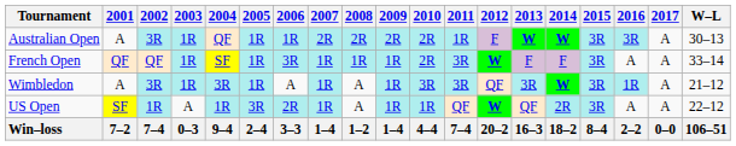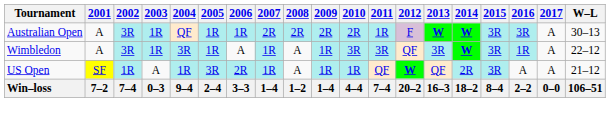 <table class=wikitable style=text-align:center;font-size:97%>
 <tr>
 <th>Tournament</th>
 <th><a href='#'>2001</a></th>
 <th><a href='#'>2002</a></th>
 <th><a href='#'>2003</a></th>
 <th><a href='#'>2004</a></th>
 <th><a href='#'>2005</a></th>
 <th><a href='#'>2006</a></th>
 <th><a href='#'>2007</a></th>
 <th><a href='#'>2008</a></th>
 <th><a href='#'>2009</a></th>
 <th><a href='#'>2010</a></th>
 <th><a href='#'>2011</a></th>
 <th><a href='#'>2012</a></th>
 <th><a href='#'>2013</a></th>
 <th><a href='#'>2014</a></th>
 <th><a href='#'>2015</a></th>
 <th><a href='#'>2016</a></th>
 <th><a href='#'>2017</a></th>
 <th>W–L</th>
 </tr>
 <tr>
 <td align=left><a href='#'>Australian Open</a></td>
 <td>A</td>
 <td bgcolor=afeeee><a href='#'>3R</a></td>
 <td bgcolor=afeeee><a href='#'>1R</a></td>
 <td bgcolor=ffebcd><a href='#'>QF</a></td>
 <td bgcolor=afeeee><a href='#'>1R</a></td>
 <td bgcolor=afeeee><a href='#'>1R</a></td>
 <td bgcolor=afeeee><a href='#'>2R</a></td>
 <td bgcolor=afeeee><a href='#'>2R</a></td>
 <td bgcolor=afeeee><a href='#'>2R</a></td>
 <td bgcolor=afeeee><a href='#'>2R</a></td>
 <td bgcolor=afeeee><a href='#'>1R</a></td>
 <td bgcolor=thistle><a href='#'>F</a></td>
 <td bgcolor=lime><strong><a href='#'>W</a></strong></td>
 <td bgcolor=lime><strong><a href='#'>W</a></strong></td>
 <td bgcolor=afeeee><a href='#'>3R</a></td>
 <td bgcolor=afeeee><a href='#'>3R</a></td>
 <td>A</td>
 <td>30–13</td>
 </tr>
 <tr>
-<td align=left><a href='#'>French Open</a></td>
-<td bgcolor=ffebcd><a href='#'>QF</a></td>
-<td bgcolor=ffebcd><a href='#'>QF</a></td>
-<td bgcolor=afeeee><a href='#'>1R</a></td>
-<td bgcolor=yellow><a href='#'>SF</a></td>
-<td bgcolor=afeeee><a href='#'>1R</a></td>
-<td bgcolor=afeeee><a href='#'>3R</a></td>
-<td bgcolor=afeeee><a href='#'>1R</a></td>
-<td bgcolor=afeeee><a href='#'>1R</a></td>
-<td bgcolor=afeeee><a href='#'>1R</a></td>
-<td bgcolor=afeeee><a href='#'>2R</a></td>
-<td bgcolor=afeeee><a href='#'>3R</a></td>
-<td bgcolor=lime><strong><a href='#'>W</a></strong></td>
-<td bgcolor=thistle><a href='#'>F</a></td>
-<td bgcolor=thistle><a href='#'>F</a></td>
-<td bgcolor=afeeee><a href='#'>3R</a></td>
-<td>A</td>
-<td>A</td>
-<td>33–14</td>
-</tr>
-<tr>
 <td align=left><a href='#'>Wimbledon</a></td>
 <td>A</td>
 <td bgcolor=afeeee><a href='#'>3R</a></td>
 <td bgcolor=afeeee><a href='#'>1R</a></td>
 <td bgcolor=afeeee><a href='#'>3R</a></td>
 <td bgcolor=afeeee><a href='#'>1R</a></td>
 <td>A</td>
 <td bgcolor=afeeee><a href='#'>1R</a></td>
 <td>A</td>
 <td bgcolor=afeeee><a href='#'>1R</a></td>
 <td bgcolor=afeeee><a href='#'>3R</a></td>
 <td bgcolor=afeeee><a href='#'>3R</a></td>
 <td bgcolor=ffebcd><a href='#'>QF</a></td>
 <td bgcolor=afeeee><a href='#'>3R</a></td>
 <td bgcolor=lime><strong><a href='#'>W</a></strong></td>
 <td bgcolor=afeeee><a href='#'>3R</a></td>
 <td bgcolor=afeeee><a href='#'>1R</a></td>
 <td>A</td>
-<td>21–12</td>
+<td>22–12</td>
 </tr>
 <tr>
 <td align=left><a href='#'>US Open</a></td>
 <td bgcolor=yellow><a href='#'>SF</a></td>
 <td bgcolor=afeeee><a href='#'>1R</a></td>
 <td>A</td>
 <td bgcolor=afeeee><a href='#'>1R</a></td>
 <td bgcolor=afeeee><a href='#'>3R</a></td>
 <td bgcolor=afeeee><a href='#'>2R</a></td>
 <td bgcolor=afeeee><a href='#'>1R</a></td>
 <td>A</td>
 <td bgcolor=afeeee><a href='#'>1R</a></td>
 <td bgcolor=afeeee><a href='#'>1R</a></td>
 <td bgcolor=ffebcd><a href='#'>QF</a></td>
 <td bgcolor=lime><strong><a href='#'>W</a></strong></td>
 <td bgcolor=ffebcd><a href='#'>QF</a></td>
 <td bgcolor=afeeee><a href='#'>2R</a></td>
 <td bgcolor=afeeee><a href='#'>3R</a></td>
 <td>A</td>
 <td>A</td>
-<td>22–12</td>
+<td>21–12</td>
 </tr>
 <tr>
 <th style="text-align:left;">Win–loss</th>
 <th>7–2</th>
 <th>7–4</th>
 <th>0–3</th>
 <th>9–4</th>
 <th>2–4</th>
 <th>3–3</th>
 <th>1–4</th>
 <th>1–2</th>
 <th>1–4</th>
 <th>4–4</th>
 <th>7–4</th>
 <th>20–2</th>
 <th>16–3</th>
 <th>18–2</th>
 <th>8–4</th>
 <th>2–2</th>
 <th>0–0</th>
 <th>106–51</th>
 </tr>
 </table>
